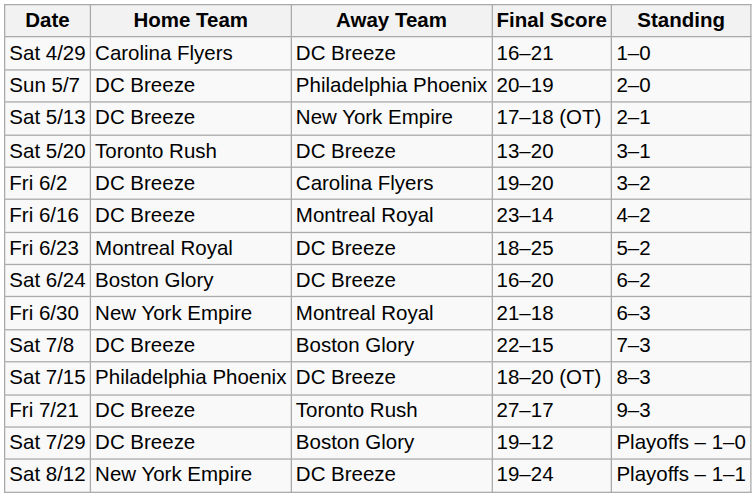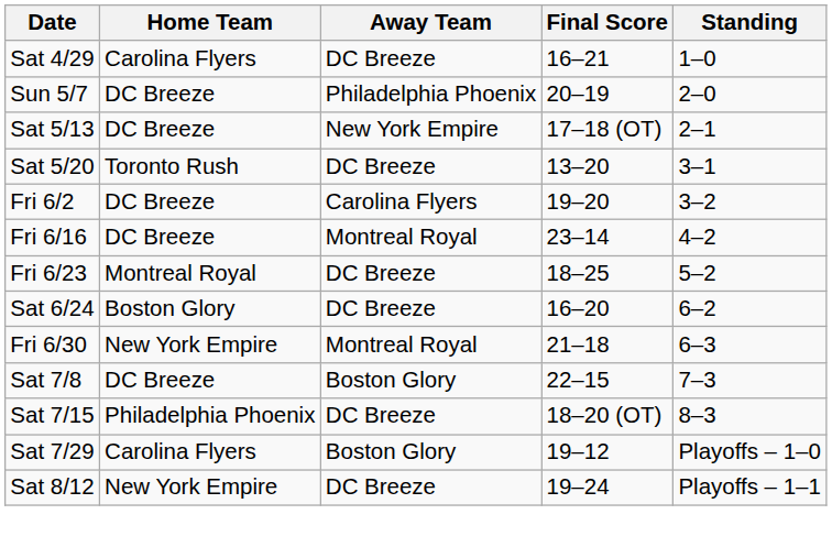 <table class="wikitable">
 <tr>
 <th>Date</th>
 <th>Home Team</th>
 <th>Away Team</th>
 <th>Final Score</th>
 <th>Standing</th>
 </tr>
 <tr>
 <td>Sat 4/29</td>
 <td>Carolina Flyers</td>
 <td>DC Breeze</td>
 <td>16–21</td>
 <td>1–0</td>
 </tr>
 <tr>
 <td>Sun 5/7</td>
 <td>DC Breeze</td>
 <td>Philadelphia Phoenix</td>
 <td>20–19</td>
 <td>2–0</td>
 </tr>
 <tr>
 <td>Sat 5/13</td>
 <td>DC Breeze</td>
 <td>New York Empire</td>
 <td>17–18 (OT)</td>
 <td>2–1</td>
 </tr>
 <tr>
 <td>Sat 5/20</td>
 <td>Toronto Rush</td>
 <td>DC Breeze</td>
 <td>13–20</td>
 <td>3–1</td>
 </tr>
 <tr>
 <td>Fri 6/2</td>
 <td>DC Breeze</td>
 <td>Carolina Flyers</td>
 <td>19–20</td>
 <td>3–2</td>
 </tr>
 <tr>
 <td>Fri 6/16</td>
 <td>DC Breeze</td>
 <td>Montreal Royal</td>
 <td>23–14</td>
 <td>4–2</td>
 </tr>
 <tr>
 <td>Fri 6/23</td>
 <td>Montreal Royal</td>
 <td>DC Breeze</td>
 <td>18–25</td>
 <td>5–2</td>
 </tr>
 <tr>
 <td>Sat 6/24</td>
 <td>Boston Glory</td>
 <td>DC Breeze</td>
 <td>16–20</td>
 <td>6–2</td>
 </tr>
 <tr>
 <td>Fri 6/30</td>
 <td>New York Empire</td>
 <td>Montreal Royal</td>
 <td>21–18</td>
 <td>6–3</td>
 </tr>
 <tr>
 <td>Sat 7/8</td>
 <td>DC Breeze</td>
 <td>Boston Glory</td>
 <td>22–15</td>
 <td>7–3</td>
 </tr>
 <tr>
 <td>Sat 7/15</td>
 <td>Philadelphia Phoenix</td>
 <td>DC Breeze</td>
 <td>18–20 (OT)</td>
 <td>8–3</td>
 </tr>
 <tr>
-<td>Fri 7/21</td>
-<td>DC Breeze</td>
-<td>Toronto Rush</td>
-<td>27–17</td>
-<td>9–3</td>
-</tr>
-<tr>
 <td>Sat 7/29</td>
-<td>DC Breeze</td>
+<td>Carolina Flyers</td>
 <td>Boston Glory</td>
 <td>19–12</td>
 <td>Playoffs – 1–0</td>
 </tr>
 <tr>
 <td>Sat 8/12</td>
 <td>New York Empire</td>
 <td>DC Breeze</td>
 <td>19–24</td>
 <td>Playoffs – 1–1</td>
 </tr>
 </table>
